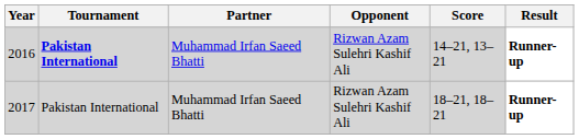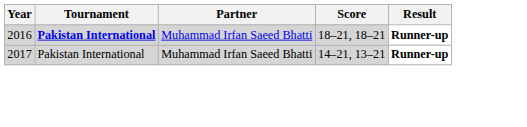 <table class="sortable wikitable" style="font-size: 90%;">
 <tr>
 <th>Year</th>
 <th>Tournament</th>
 <th>Partner</th>
-<th>Opponent</th>
 <th>Score</th>
 <th>Result</th>
 </tr>
 <tr style="background:#D5D5D5">
 <td align="center">2016</td>
 <td align="left"><strong><a href='#'>Pakistan International</a></strong></td>
 <td align="left"> <a href='#'>Muhammad Irfan Saeed Bhatti</a></td>
-<td align="left"> <a href='#'>Rizwan Azam</a><br> Sulehri Kashif Ali</td>
-<td align="left">14–21, 13–21</td>
+<td align="left">18–21, 18–21</td>
 <td style="text-align:left; background:white"> <strong>Runner-up</strong></td>
 </tr>
 <tr style="background:#D5D5D5">
 <td align="center">2017</td>
 <td align="left">Pakistan International</td>
 <td align="left"> Muhammad Irfan Saeed Bhatti</td>
-<td align="left"> Rizwan Azam<br> Sulehri Kashif Ali</td>
-<td align="left">18–21, 18–21</td>
+<td align="left">14–21, 13–21</td>
 <td style="text-align:left; background:white"> <strong>Runner-up</strong></td>
 </tr>
 </table>
